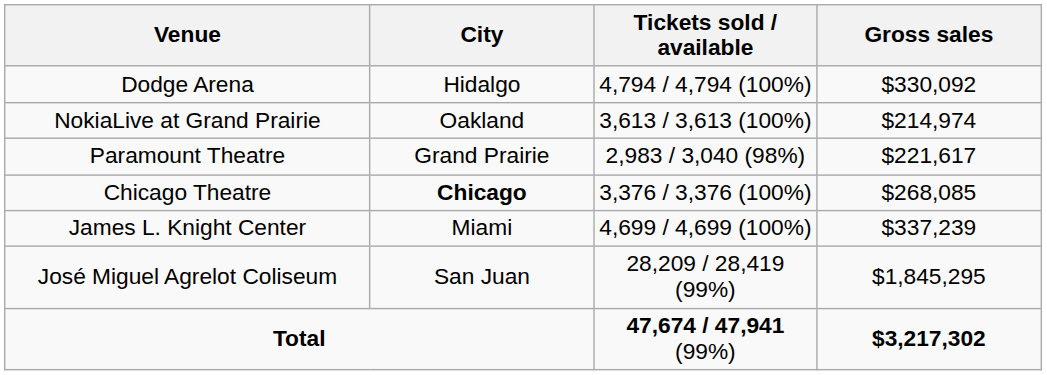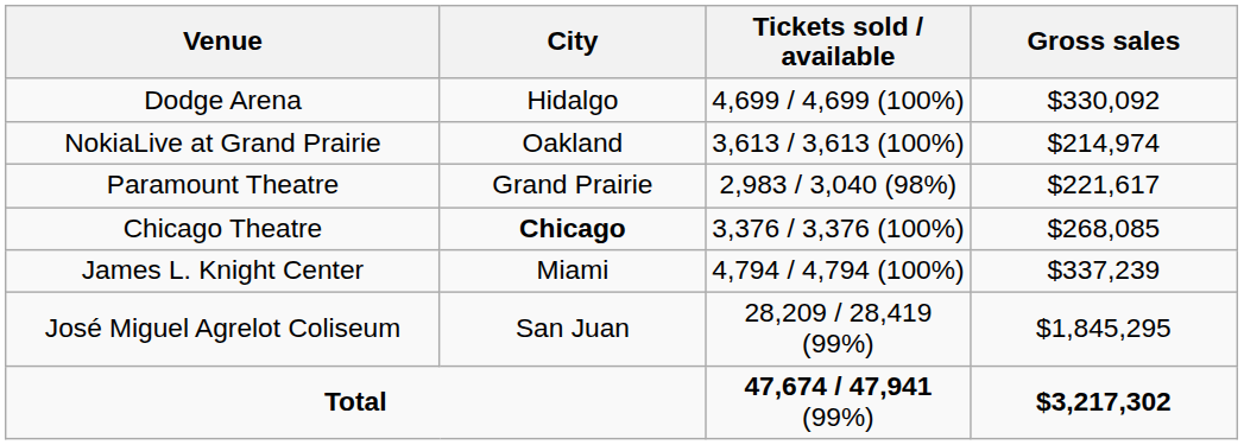 <table class="wikitable" style="text-align:center;">
 <tr>
 <th width="250">Venue</th>
 <th width="150">City</th>
 <th width="150">Tickets sold / available</th>
 <th width="150">Gross sales</th>
 </tr>
 <tr>
 <td>Dodge Arena</td>
 <td>Hidalgo</td>
-<td>4,794 / 4,794 (100%)</td>
+<td>4,699 / 4,699 (100%)</td>
 <td>$330,092</td>
 </tr>
 <tr>
 <td>NokiaLive at Grand Prairie</td>
 <td>Oakland</td>
 <td>3,613 / 3,613 (100%)</td>
 <td>$214,974</td>
 </tr>
 <tr>
 <td>Paramount Theatre</td>
 <td>Grand Prairie</td>
 <td>2,983 / 3,040 (98%)</td>
 <td>$221,617</td>
 </tr>
 <tr>
 <td>Chicago Theatre</td>
 <td><strong>Chicago</strong></td>
 <td>3,376 / 3,376 (100%)</td>
 <td>$268,085</td>
 </tr>
 <tr>
 <td>James L. Knight Center</td>
 <td>Miami</td>
-<td>4,699 / 4,699 (100%)</td>
+<td>4,794 / 4,794 (100%)</td>
 <td>$337,239</td>
 </tr>
 <tr>
 <td>José Miguel Agrelot Coliseum</td>
 <td>San Juan</td>
 <td>28,209 / 28,419 (99%)</td>
 <td>$1,845,295</td>
 </tr>
 <tr>
 <td colspan="2"><strong>Total</strong></td>
 <td><strong>47,674 / 47,941</strong> (99%)</td>
 <td><strong>$3,217,302</strong></td>
 </tr>
 </table>
